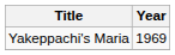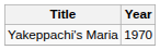 <table class="wikitable">
 <tr>
 <th>Title</th>
 <th>Year</th>
 </tr>
 <tr>
 <td>Yakeppachi's Maria</td>
-<td>1969</td>
+<td>1970</td>
 </tr>
 <tr>
 </tr>
 </table>
